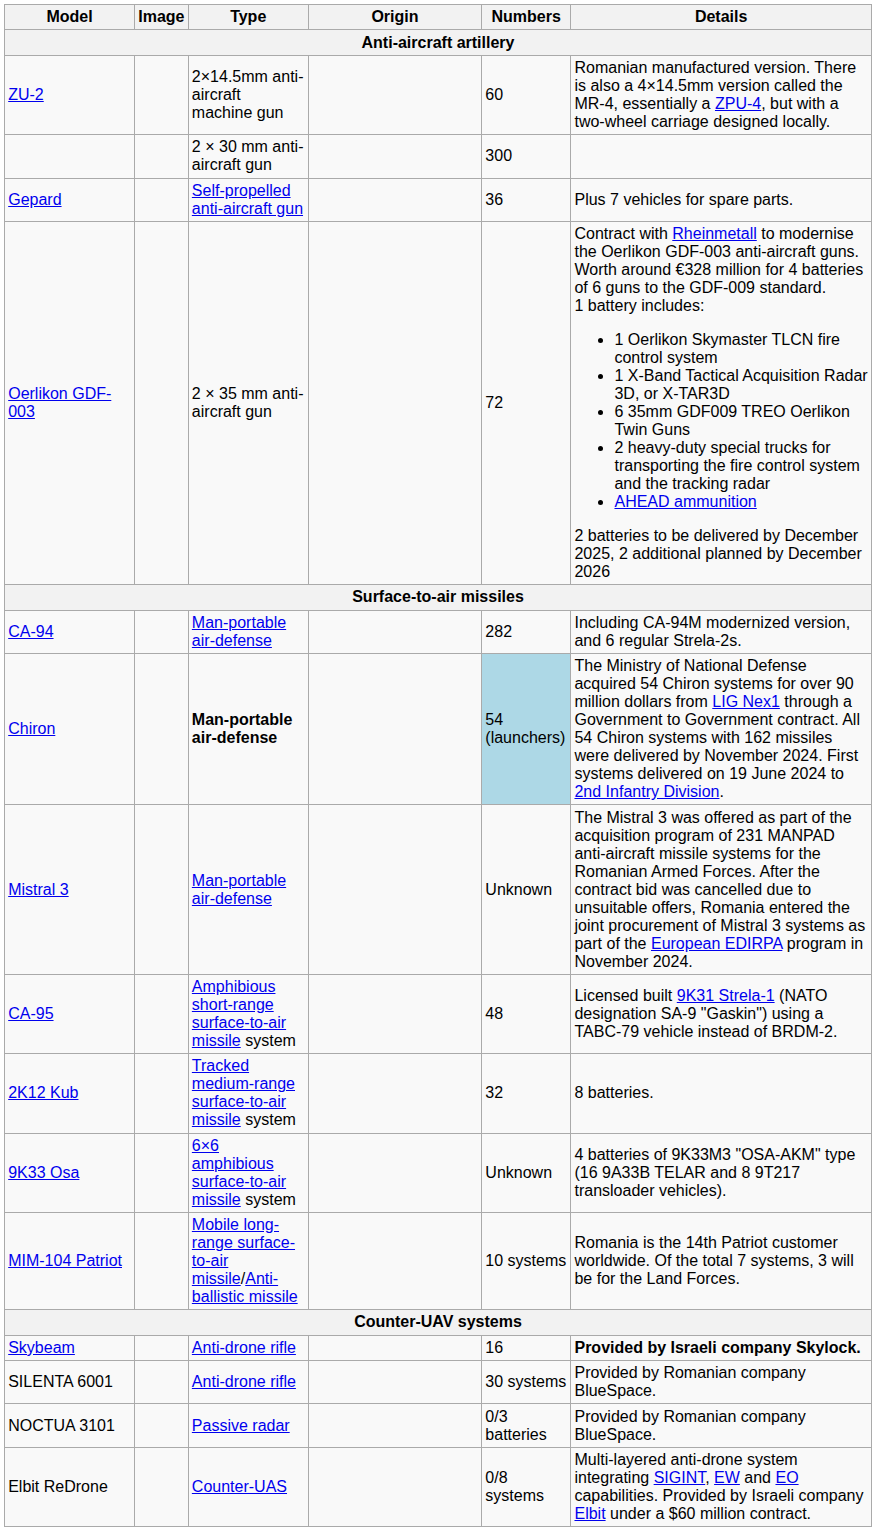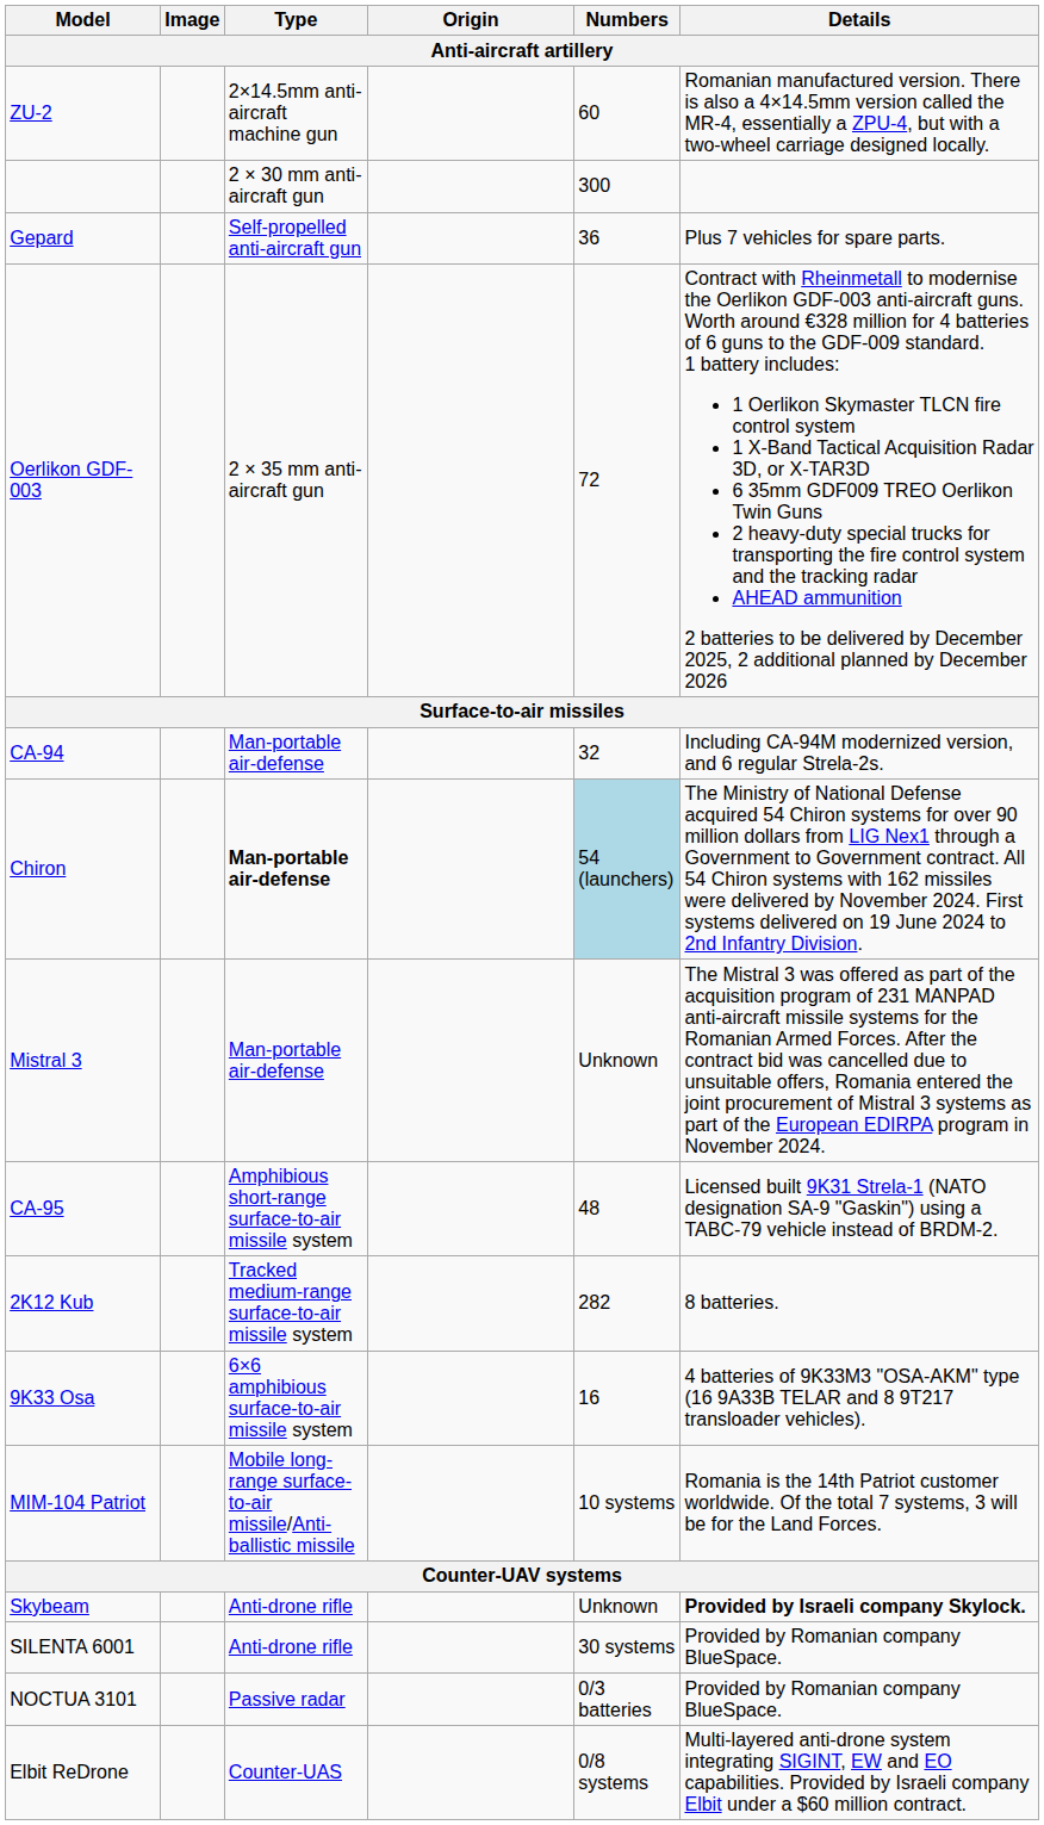 <table class="wikitable">
 <tr>
 <th style="text-align:center; width:15%;">Model</th>
 <th style="text-align:center;">Image</th>
 <th style="text-align:center;">Type</th>
 <th style="text-align:center; width:20%;">Origin</th>
 <th style="text-align:center;">Numbers</th>
 <th style="text-align:center;">Details</th>
 </tr>
 <tr>
 <th colspan="6">Anti-aircraft artillery</th>
 </tr>
 <tr>
 <td><a href='#'>ZU-2</a></td>
 <td></td>
 <td>2×14.5mm anti-aircraft machine gun</td>
 <td></td>
 <td>60</td>
 <td>Romanian manufactured version. There is also a 4×14.5mm version called the MR-4, essentially a <a href='#'>ZPU-4</a>, but with a two-wheel carriage designed locally.</td>
 </tr>
 <tr>
 <td></td>
 <td></td>
 <td>2 × 30 mm anti-aircraft gun</td>
 <td></td>
 <td>300</td>
 <td></td>
 </tr>
 <tr>
 <td><a href='#'>Gepard</a></td>
 <td></td>
 <td><a href='#'>Self-propelled anti-aircraft gun</a></td>
 <td></td>
 <td>36</td>
 <td>Plus 7 vehicles for spare parts.</td>
 </tr>
 <tr>
 <td><a href='#'>Oerlikon GDF-003</a></td>
 <td></td>
 <td>2 × 35 mm anti-aircraft gun</td>
 <td></td>
 <td>72</td>
 <td>Contract with <a href='#'>Rheinmetall</a> to modernise the Oerlikon GDF-003 anti-aircraft guns. Worth around €328 million for 4 batteries of 6 guns to the GDF-009 standard.<br>1 battery includes:<ul><li>1 Oerlikon Skymaster TLCN fire control system</li><li>1 X-Band Tactical Acquisition Radar 3D, or X-TAR3D</li><li>6 35mm GDF009 TREO Oerlikon Twin Guns</li><li>2 heavy-duty special trucks for transporting the fire control system and the tracking radar</li><li><a href='#'>AHEAD ammunition</a></li></ul>2 batteries to be delivered by December 2025, 2 additional planned by December 2026</td>
 </tr>
 <tr>
 <th colspan="6">Surface-to-air missiles</th>
 </tr>
 <tr>
 <td><a href='#'>CA-94</a></td>
 <td></td>
 <td><a href='#'>Man-portable air-defense</a></td>
 <td></td>
-<td>282</td>
+<td>32</td>
 <td>Including CA-94M modernized version, and 6 regular Strela-2s.</td>
 </tr>
 <tr>
 <td><a href='#'>Chiron</a></td>
 <td></td>
 <td><strong>Man-portable air-defense</strong></td>
 <td></td>
 <td style="background: lightblue;">54 (launchers)</td>
 <td>The Ministry of National Defense acquired 54 Chiron systems for over 90 million dollars from <a href='#'>LIG Nex1</a> through a Government to Government contract. All 54 Chiron systems with 162 missiles were delivered by November 2024. First systems delivered on 19 June 2024 to <a href='#'>2nd Infantry Division</a>.</td>
 </tr>
 <tr>
 <td><a href='#'>Mistral 3</a></td>
 <td></td>
 <td><a href='#'>Man-portable air-defense</a></td>
 <td></td>
 <td>Unknown</td>
 <td>The Mistral 3 was offered as part of the acquisition program of 231 MANPAD anti-aircraft missile systems for the Romanian Armed Forces. After the contract bid was cancelled due to unsuitable offers, Romania entered the joint procurement of Mistral 3 systems as part of the <a href='#'>European EDIRPA</a> program in November 2024.</td>
 </tr>
 <tr>
 <td><a href='#'>CA-95</a></td>
 <td></td>
 <td><a href='#'>Amphibious short-range surface-to-air missile</a> system</td>
 <td></td>
 <td>48</td>
 <td>Licensed built <a href='#'>9K31 Strela-1</a> (NATO designation SA-9 "Gaskin") using a TABC-79 vehicle instead of BRDM-2.</td>
 </tr>
 <tr>
 <td><a href='#'>2K12 Kub</a></td>
 <td></td>
 <td><a href='#'>Tracked medium-range surface-to-air missile</a> system</td>
 <td></td>
-<td>32</td>
+<td>282</td>
 <td>8 batteries.</td>
 </tr>
 <tr>
 <td><a href='#'>9K33 Osa</a></td>
 <td></td>
 <td><a href='#'>6×6 amphibious surface-to-air missile</a> system</td>
 <td></td>
-<td>Unknown</td>
+<td>16</td>
 <td>4 batteries of 9K33M3 "OSA-AKM" type (16 9A33B TELAR and 8 9T217 transloader vehicles).</td>
 </tr>
 <tr>
 <td><a href='#'>MIM-104 Patriot</a></td>
 <td></td>
 <td><a href='#'>Mobile long-range surface-to-air missile</a>/<a href='#'>Anti-ballistic missile</a></td>
 <td></td>
 <td>10 systems</td>
 <td>Romania is the 14th Patriot customer worldwide. Of the total 7 systems, 3 will be for the Land Forces.</td>
 </tr>
 <tr>
 <th colspan="6">Counter-UAV systems</th>
 </tr>
 <tr>
 <td><a href='#'>Skybeam</a></td>
 <td></td>
 <td><a href='#'>Anti-drone rifle</a></td>
 <td><br></td>
-<td>16</td>
+<td>Unknown</td>
 <td><strong>Provided by Israeli company Skylock.</strong></td>
 </tr>
 <tr>
 <td>SILENTA 6001</td>
 <td></td>
 <td><a href='#'>Anti-drone rifle</a></td>
 <td></td>
 <td>30 systems</td>
 <td>Provided by Romanian company BlueSpace.</td>
 </tr>
 <tr>
 <td>NOCTUA 3101</td>
 <td></td>
 <td><a href='#'>Passive radar</a></td>
 <td></td>
 <td>0/3 batteries</td>
 <td>Provided by Romanian company BlueSpace.</td>
 </tr>
 <tr>
 <td>Elbit ReDrone</td>
 <td></td>
 <td><a href='#'>Counter-UAS</a></td>
 <td></td>
 <td>0/8 systems</td>
 <td>Multi-layered anti-drone system integrating <a href='#'>SIGINT</a>, <a href='#'>EW</a> and <a href='#'>EO</a> capabilities. Provided by Israeli company <a href='#'>Elbit</a> under a $60 million contract.</td>
 </tr>
 </table>
